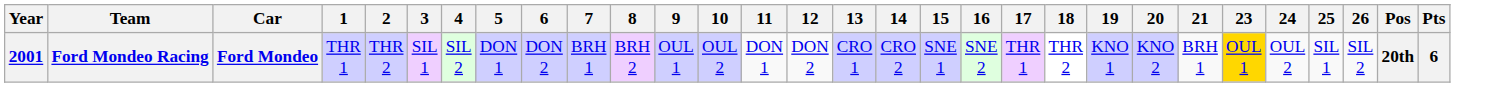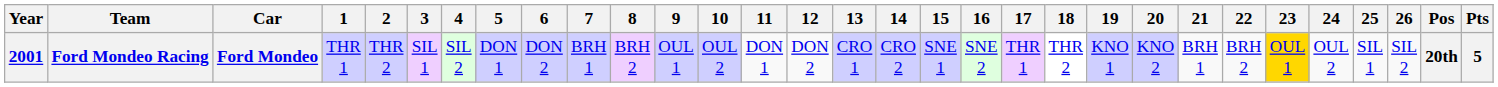 <table class="wikitable" style="text-align:center; font-size:85%">
 <tr>
 <th>Year</th>
 <th>Team</th>
 <th>Car</th>
 <th>1</th>
 <th>2</th>
 <th>3</th>
 <th>4</th>
 <th>5</th>
 <th>6</th>
 <th>7</th>
 <th>8</th>
 <th>9</th>
 <th>10</th>
 <th>11</th>
 <th>12</th>
 <th>13</th>
 <th>14</th>
 <th>15</th>
 <th>16</th>
 <th>17</th>
 <th>18</th>
 <th>19</th>
 <th>20</th>
 <th>21</th>
+<th>22</th>
 <th>23</th>
 <th>24</th>
 <th>25</th>
 <th>26</th>
 <th>Pos</th>
 <th>Pts</th>
 </tr>
 <tr>
 <th><a href='#'>2001</a></th>
 <th nowrap><a href='#'>Ford Mondeo Racing</a></th>
 <th nowrap><a href='#'>Ford Mondeo</a></th>
 <td style="background:#CFCFFF;"><a href='#'>THR<br>1</a><br></td>
 <td style="background:#CFCFFF;"><a href='#'>THR<br>2</a><br></td>
 <td style="background:#EFCFFF;"><a href='#'>SIL<br>1</a><br></td>
 <td style="background:#DFFFDF;"><a href='#'>SIL<br>2</a><br></td>
 <td style="background:#CFCFFF;"><a href='#'>DON<br>1</a><br></td>
 <td style="background:#CFCFFF;"><a href='#'>DON<br>2</a><br></td>
 <td style="background:#CFCFFF;"><a href='#'>BRH<br>1</a><br></td>
 <td style="background:#EFCFFF;"><a href='#'>BRH<br>2</a><br></td>
 <td style="background:#CFCFFF;"><a href='#'>OUL<br>1</a><br></td>
 <td style="background:#CFCFFF;"><a href='#'>OUL<br>2</a><br></td>
 <td><a href='#'>DON<br>1</a></td>
 <td><a href='#'>DON<br>2</a></td>
 <td style="background:#CFCFFF;"><a href='#'>CRO<br>1</a><br></td>
 <td style="background:#CFCFFF;"><a href='#'>CRO<br>2</a><br></td>
 <td style="background:#CFCFFF;"><a href='#'>SNE<br>1</a><br></td>
 <td style="background:#DFFFDF;"><a href='#'>SNE<br>2</a><br></td>
 <td style="background:#EFCFFF;"><a href='#'>THR<br>1</a><br></td>
 <td style="background:#FFFFFF;"><a href='#'>THR<br>2</a><br></td>
 <td style="background:#CFCFFF;"><a href='#'>KNO<br>1</a><br></td>
 <td style="background:#CFCFFF;"><a href='#'>KNO<br>2</a><br></td>
 <td><a href='#'>BRH<br>1</a></td>
+<td><a href='#'>BRH<br>2</a></td>
 <td style="background: gold;"><a href='#'>OUL<br>1</a></td>
 <td><a href='#'>OUL<br>2</a></td>
 <td><a href='#'>SIL<br>1</a></td>
 <td><a href='#'>SIL<br>2</a></td>
 <th>20th</th>
-<th>6</th>
+<th>5</th>
 </tr>
 </table>
